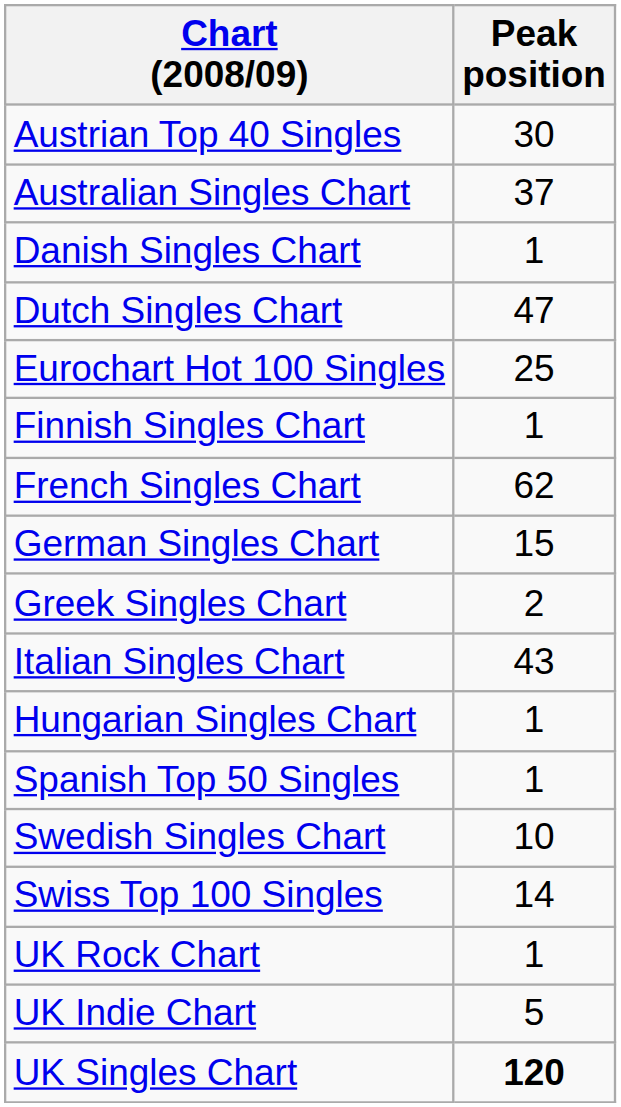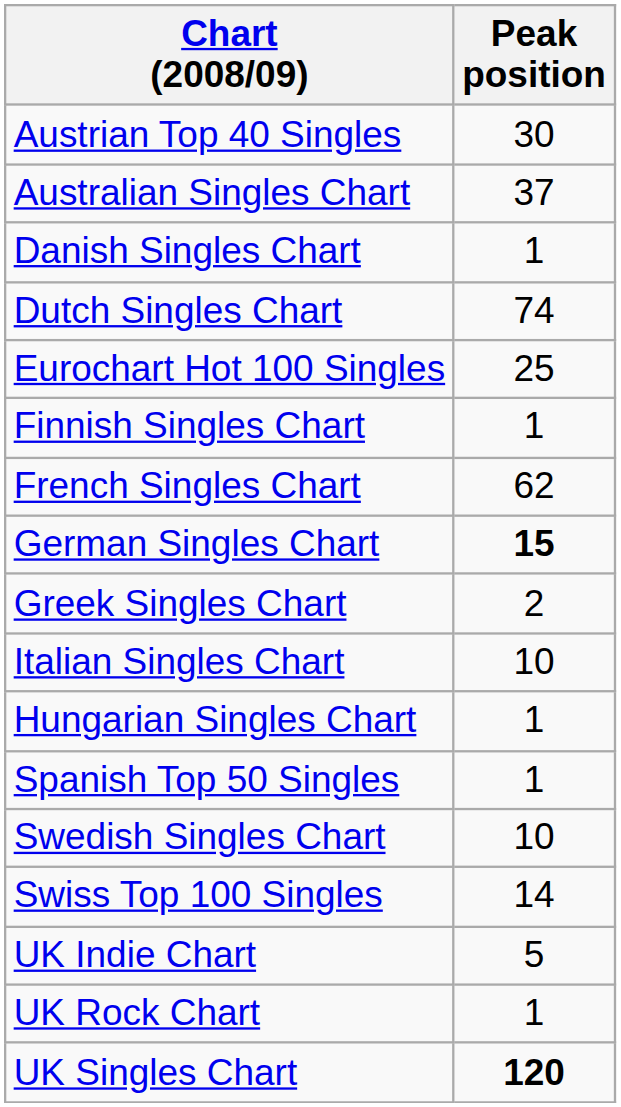 <table class="wikitable">
 <tr>
 <th><a href='#'>Chart</a><br>(2008/09)</th>
 <th>Peak<br>position</th>
 </tr>
 <tr>
 <td><a href='#'>Austrian Top 40 Singles</a></td>
 <td align="center">30</td>
 </tr>
 <tr>
 <td><a href='#'>Australian Singles Chart</a></td>
 <td align="center">37</td>
 </tr>
 <tr>
 <td><a href='#'>Danish Singles Chart</a></td>
 <td align="center">1</td>
 </tr>
 <tr>
 <td><a href='#'>Dutch Singles Chart</a></td>
-<td align="center">47</td>
+<td align="center">74</td>
 </tr>
 <tr>
 <td><a href='#'>Eurochart Hot 100 Singles</a></td>
 <td align="center">25</td>
 </tr>
 <tr>
 <td><a href='#'>Finnish Singles Chart</a></td>
 <td align="center">1</td>
 </tr>
 <tr>
 <td><a href='#'>French Singles Chart</a></td>
 <td align="center">62</td>
 </tr>
 <tr>
 <td><a href='#'>German Singles Chart</a></td>
-<td align="center">15</td>
+<td align="center"><strong>15</strong></td>
 </tr>
 <tr>
 <td><a href='#'>Greek Singles Chart</a></td>
 <td align="center">2</td>
 </tr>
 <tr>
 <td><a href='#'>Italian Singles Chart</a></td>
-<td align="center">43</td>
+<td align="center">10</td>
 </tr>
 <tr>
 <td><a href='#'>Hungarian Singles Chart</a></td>
 <td align="center">1</td>
 </tr>
 <tr>
 <td><a href='#'>Spanish Top 50 Singles</a></td>
 <td align="center">1</td>
 </tr>
 <tr>
 <td><a href='#'>Swedish Singles Chart</a></td>
 <td align="center">10</td>
 </tr>
 <tr>
 <td><a href='#'>Swiss Top 100 Singles</a></td>
 <td align="center">14</td>
 </tr>
 <tr>
+<td><a href='#'>UK Indie Chart</a></td>
+<td align="center">5</td>
+</tr>
+<tr>
 <td><a href='#'>UK Rock Chart</a></td>
 <td align="center">1</td>
-</tr>
-<tr>
-<td><a href='#'>UK Indie Chart</a></td>
-<td align="center">5</td>
 </tr>
 <tr>
 <td><a href='#'>UK Singles Chart</a></td>
 <td align="center"><strong>120</strong></td>
 </tr>
 </table>
